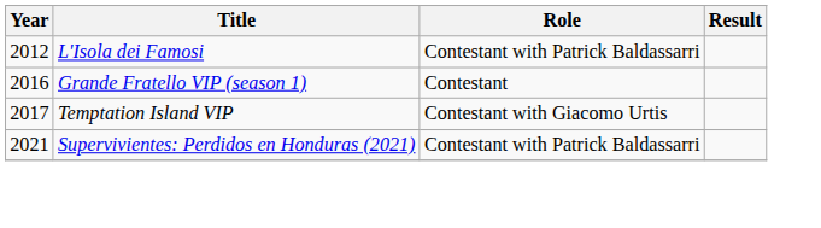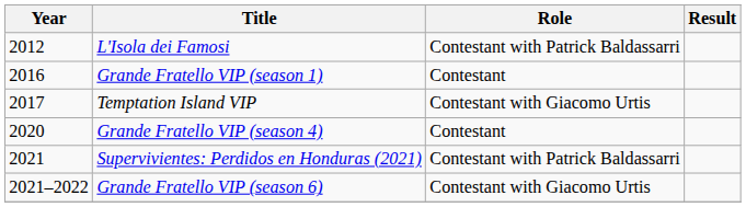 <table class="wikitable">
 <tr>
 </tr>
 <tr>
 <th>Year</th>
 <th>Title</th>
 <th>Role</th>
 <th>Result</th>
 </tr>
 <tr>
 <td>2012</td>
 <td> <em><a href='#'>L'Isola dei Famosi</a></em></td>
 <td>Contestant with Patrick Baldassarri</td>
 <td></td>
 </tr>
 <tr>
 <td>2016</td>
 <td> <em><a href='#'>Grande Fratello VIP (season 1)</a></em></td>
 <td>Contestant</td>
 <td></td>
 </tr>
 <tr>
 <td>2017</td>
 <td> <em>Temptation Island VIP</em></td>
 <td>Contestant with Giacomo Urtis</td>
 <td></td>
 </tr>
 <tr>
+<td>2020</td>
+<td> <em><a href='#'>Grande Fratello VIP (season 4)</a></em></td>
+<td>Contestant</td>
+<td></td>
+</tr>
+<tr>
 <td>2021</td>
 <td> <em><a href='#'>Supervivientes: Perdidos en Honduras (2021)</a></em></td>
 <td>Contestant with Patrick Baldassarri</td>
 <td></td>
 </tr>
 <tr>
+<td>2021–2022</td>
+<td> <em><a href='#'>Grande Fratello VIP (season 6)</a></em></td>
+<td>Contestant with Giacomo Urtis</td>
+<td></td>
+</tr>
+<tr>
 </tr>
 </table>
